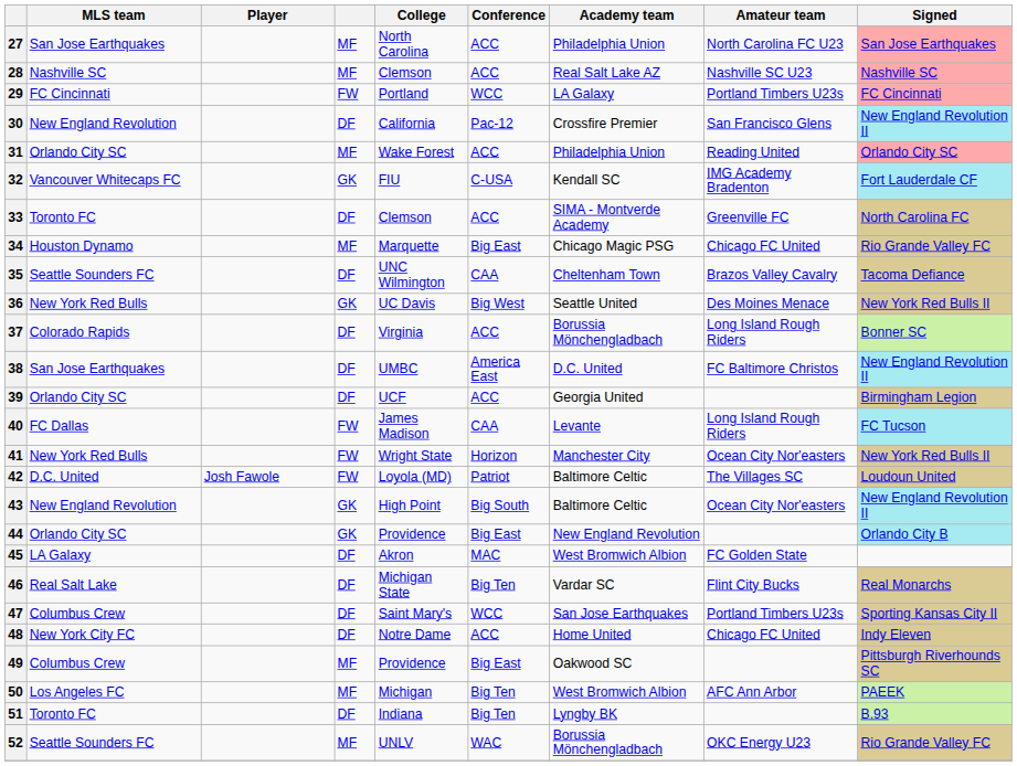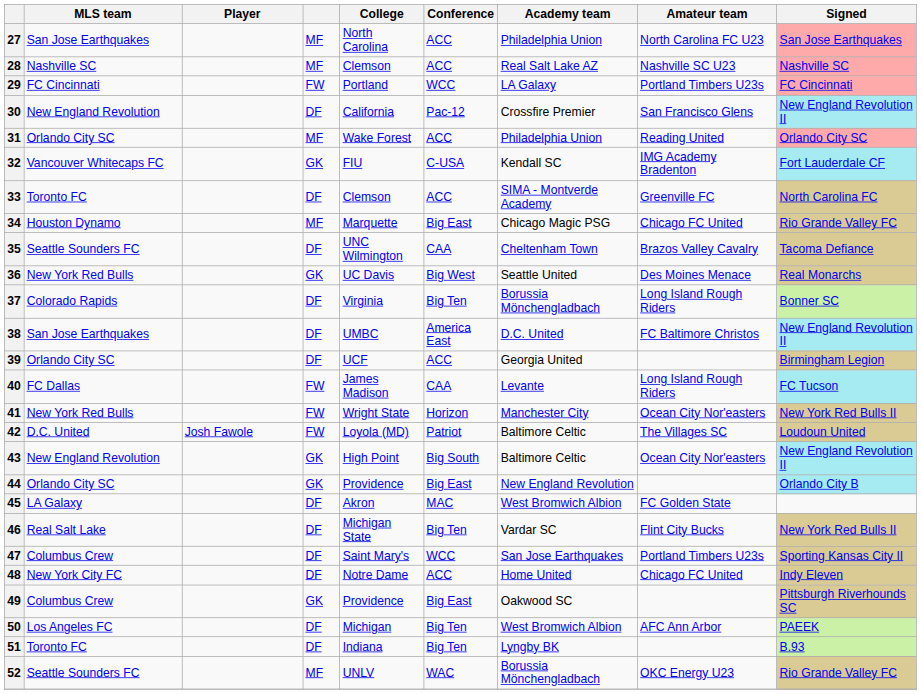 <table class="wikitable sortable" style="width:95%">
 <tr>
 <th width=2%></th>
 <th width=17%>MLS team</th>
 <th width=13%>Player</th>
 <th width=4%></th>
 <th width="9%">College</th>
 <th width=8%>Conference</th>
 <th width="15%">Academy team</th>
 <th width="15%">Amateur team</th>
 <th width=15%>Signed</th>
 </tr>
 <tr>
 <th>27</th>
 <td><a href='#'>San Jose Earthquakes</a> </td>
 <td> </td>
 <td><a href='#'>MF</a></td>
 <td><a href='#'>North Carolina</a></td>
 <td><a href='#'>ACC</a></td>
 <td><a href='#'>Philadelphia Union</a></td>
 <td><a href='#'>North Carolina FC U23</a></td>
 <td style="background:#FEAAAA;"> <a href='#'>San Jose Earthquakes</a></td>
 </tr>
 <tr>
 <th>28</th>
 <td><a href='#'>Nashville SC</a></td>
 <td> </td>
 <td><a href='#'>MF</a></td>
 <td><a href='#'>Clemson</a></td>
 <td><a href='#'>ACC</a></td>
 <td><a href='#'>Real Salt Lake AZ</a></td>
 <td><a href='#'>Nashville SC U23</a></td>
 <td style="background:#FEAAAA;"> <a href='#'>Nashville SC</a></td>
 </tr>
 <tr>
 <th>29</th>
 <td><a href='#'>FC Cincinnati</a></td>
 <td> </td>
 <td><a href='#'>FW</a></td>
 <td><a href='#'>Portland</a></td>
 <td><a href='#'>WCC</a></td>
 <td><a href='#'>LA Galaxy</a></td>
 <td><a href='#'>Portland Timbers U23s</a></td>
 <td style="background:#FEAAAA;"> <a href='#'>FC Cincinnati</a></td>
 </tr>
 <tr>
 <th>30</th>
 <td><a href='#'>New England Revolution</a> </td>
 <td> </td>
 <td><a href='#'>DF</a></td>
 <td><a href='#'>California</a></td>
 <td><a href='#'>Pac-12</a></td>
 <td>Crossfire Premier</td>
 <td><a href='#'>San Francisco Glens</a></td>
 <td style="background:#A6EBF1;"> <a href='#'>New England Revolution II</a></td>
 </tr>
 <tr>
 <th>31</th>
 <td><a href='#'>Orlando City SC</a></td>
 <td> </td>
 <td><a href='#'>MF</a></td>
 <td><a href='#'>Wake Forest</a></td>
 <td><a href='#'>ACC</a></td>
 <td><a href='#'>Philadelphia Union</a></td>
 <td><a href='#'>Reading United</a></td>
 <td style="background:#FEAAAA;"> <a href='#'>Orlando City SC</a></td>
 </tr>
 <tr>
 <th>32</th>
 <td><a href='#'>Vancouver Whitecaps FC</a> </td>
 <td> </td>
 <td><a href='#'>GK</a></td>
 <td><a href='#'>FIU</a></td>
 <td><a href='#'>C-USA</a></td>
 <td>Kendall SC</td>
 <td><a href='#'>IMG Academy Bradenton</a></td>
 <td style="background:#A6EBF1;"> <a href='#'>Fort Lauderdale CF</a></td>
 </tr>
 <tr>
 <th>33</th>
 <td><a href='#'>Toronto FC</a> </td>
 <td> </td>
 <td><a href='#'>DF</a></td>
 <td><a href='#'>Clemson</a></td>
 <td><a href='#'>ACC</a></td>
 <td><a href='#'>SIMA - Montverde Academy</a></td>
 <td><a href='#'>Greenville FC</a></td>
 <td style="background:#DACB95;"> <a href='#'>North Carolina FC</a></td>
 </tr>
 <tr>
 <th>34</th>
 <td><a href='#'>Houston Dynamo</a></td>
 <td> </td>
 <td><a href='#'>MF</a></td>
 <td><a href='#'>Marquette</a></td>
 <td><a href='#'>Big East</a></td>
 <td>Chicago Magic PSG</td>
 <td><a href='#'>Chicago FC United</a></td>
 <td style="background:#DACB95;"> <a href='#'>Rio Grande Valley FC</a></td>
 </tr>
 <tr>
 <th>35</th>
 <td><a href='#'>Seattle Sounders FC</a> </td>
 <td> </td>
 <td><a href='#'>DF</a></td>
 <td><a href='#'>UNC Wilmington</a></td>
 <td><a href='#'>CAA</a></td>
 <td><a href='#'>Cheltenham Town</a></td>
 <td><a href='#'>Brazos Valley Cavalry</a></td>
 <td style="background:#DACB95;"> <a href='#'>Tacoma Defiance</a></td>
 </tr>
 <tr>
 <th>36</th>
 <td><a href='#'>New York Red Bulls</a> </td>
 <td> </td>
 <td><a href='#'>GK</a></td>
 <td><a href='#'>UC Davis</a></td>
 <td><a href='#'>Big West</a></td>
 <td>Seattle United</td>
 <td><a href='#'>Des Moines Menace</a></td>
-<td style="background:#DACB95;"> <a href='#'>New York Red Bulls II</a></td>
+<td style="background:#DACB95;"> <a href='#'>Real Monarchs</a></td>
 </tr>
 <tr>
 <th>37</th>
 <td><a href='#'>Colorado Rapids</a> </td>
 <td> </td>
 <td><a href='#'>DF</a></td>
 <td><a href='#'>Virginia</a></td>
-<td><a href='#'>ACC</a></td>
+<td><a href='#'>Big Ten</a></td>
 <td><a href='#'>Borussia Mönchengladbach</a></td>
 <td><a href='#'>Long Island Rough Riders</a></td>
 <td style="background:#CBF1A6;"> <a href='#'>Bonner SC</a></td>
 </tr>
 <tr>
 <th>38</th>
 <td><a href='#'>San Jose Earthquakes</a></td>
 <td> </td>
 <td><a href='#'>DF</a></td>
 <td><a href='#'>UMBC</a></td>
 <td><a href='#'>America East</a></td>
 <td><a href='#'>D.C. United</a></td>
 <td><a href='#'>FC Baltimore Christos</a></td>
 <td style="background:#A6EBF1;"> <a href='#'>New England Revolution II</a></td>
 </tr>
 <tr>
 <th>39</th>
 <td><a href='#'>Orlando City SC</a> </td>
 <td> </td>
 <td><a href='#'>DF</a></td>
 <td><a href='#'>UCF</a></td>
 <td><a href='#'>ACC</a></td>
 <td>Georgia United</td>
 <td></td>
 <td style="background:#DACB95;"> <a href='#'>Birmingham Legion</a></td>
 </tr>
 <tr>
 <th>40</th>
 <td><a href='#'>FC Dallas</a></td>
 <td> </td>
 <td><a href='#'>FW</a></td>
 <td><a href='#'>James Madison</a></td>
 <td><a href='#'>CAA</a></td>
 <td><a href='#'>Levante</a></td>
 <td><a href='#'>Long Island Rough Riders</a></td>
 <td style="background:#A6EBF1;"> <a href='#'>FC Tucson</a></td>
 </tr>
 <tr>
 <th>41</th>
 <td><a href='#'>New York Red Bulls</a></td>
 <td> </td>
 <td><a href='#'>FW</a></td>
 <td><a href='#'>Wright State</a></td>
 <td><a href='#'>Horizon</a></td>
 <td><a href='#'>Manchester City</a></td>
 <td><a href='#'>Ocean City Nor'easters</a></td>
 <td style="background:#DACB95;"> <a href='#'>New York Red Bulls II</a></td>
 </tr>
 <tr>
 <th>42</th>
 <td><a href='#'>D.C. United</a> </td>
 <td> <a href='#'>Josh Fawole</a></td>
 <td><a href='#'>FW</a></td>
 <td><a href='#'>Loyola (MD)</a></td>
 <td><a href='#'>Patriot</a></td>
 <td>Baltimore Celtic</td>
 <td><a href='#'>The Villages SC</a></td>
 <td style="background:#DACB95;"> <a href='#'>Loudoun United</a></td>
 </tr>
 <tr>
 <th>43</th>
 <td><a href='#'>New England Revolution</a> </td>
 <td> </td>
 <td><a href='#'>GK</a></td>
 <td><a href='#'>High Point</a></td>
 <td><a href='#'>Big South</a></td>
 <td>Baltimore Celtic</td>
 <td><a href='#'>Ocean City Nor'easters</a></td>
 <td style="background:#A6EBF1;"> <a href='#'>New England Revolution II</a></td>
 </tr>
 <tr>
 <th>44</th>
 <td><a href='#'>Orlando City SC</a> </td>
 <td> </td>
 <td><a href='#'>GK</a></td>
 <td><a href='#'>Providence</a></td>
 <td><a href='#'>Big East</a></td>
 <td><a href='#'>New England Revolution</a></td>
 <td></td>
 <td style="background:#A6EBF1;"> <a href='#'>Orlando City B</a></td>
 </tr>
 <tr>
 <th>45</th>
 <td><a href='#'>LA Galaxy</a></td>
 <td> </td>
 <td><a href='#'>DF</a></td>
 <td><a href='#'>Akron</a></td>
 <td><a href='#'>MAC</a></td>
 <td><a href='#'>West Bromwich Albion</a></td>
 <td><a href='#'>FC Golden State</a></td>
 <td></td>
 </tr>
 <tr>
 <th>46</th>
 <td><a href='#'>Real Salt Lake</a></td>
 <td> </td>
 <td><a href='#'>DF</a></td>
 <td><a href='#'>Michigan State</a></td>
 <td><a href='#'>Big Ten</a></td>
 <td>Vardar SC</td>
 <td><a href='#'>Flint City Bucks</a></td>
-<td style="background:#DACB95;"> <a href='#'>Real Monarchs</a></td>
+<td style="background:#DACB95;"> <a href='#'>New York Red Bulls II</a></td>
 </tr>
 <tr>
 <th>47</th>
 <td><a href='#'>Columbus Crew</a> </td>
 <td> </td>
 <td><a href='#'>DF</a></td>
 <td><a href='#'>Saint Mary's</a></td>
 <td><a href='#'>WCC</a></td>
 <td><a href='#'>San Jose Earthquakes</a></td>
 <td><a href='#'>Portland Timbers U23s</a></td>
 <td style="background:#DACB95;"> <a href='#'>Sporting Kansas City II</a></td>
 </tr>
 <tr>
 <th>48</th>
 <td><a href='#'>New York City FC</a></td>
 <td> </td>
 <td><a href='#'>DF</a></td>
 <td><a href='#'>Notre Dame</a></td>
 <td><a href='#'>ACC</a></td>
 <td><a href='#'>Home United</a></td>
 <td><a href='#'>Chicago FC United</a></td>
 <td style="background:#DACB95;"> <a href='#'>Indy Eleven</a></td>
 </tr>
 <tr>
 <th>49</th>
 <td><a href='#'>Columbus Crew</a> </td>
 <td> </td>
-<td><a href='#'>MF</a></td>
+<td><a href='#'>GK</a></td>
 <td><a href='#'>Providence</a></td>
 <td><a href='#'>Big East</a></td>
 <td>Oakwood SC</td>
 <td></td>
 <td style="background:#DACB95;"> <a href='#'>Pittsburgh Riverhounds SC</a></td>
 </tr>
 <tr>
 <th>50</th>
 <td><a href='#'>Los Angeles FC</a></td>
 <td> </td>
-<td><a href='#'>MF</a></td>
+<td><a href='#'>DF</a></td>
 <td><a href='#'>Michigan</a></td>
 <td><a href='#'>Big Ten</a></td>
 <td><a href='#'>West Bromwich Albion</a></td>
 <td><a href='#'>AFC Ann Arbor</a></td>
 <td style="background:#CBF1A6;"> <a href='#'>PAEEK</a></td>
 </tr>
 <tr>
 <th>51</th>
 <td><a href='#'>Toronto FC</a></td>
 <td> </td>
 <td><a href='#'>DF</a></td>
 <td><a href='#'>Indiana</a></td>
 <td><a href='#'>Big Ten</a></td>
 <td><a href='#'>Lyngby BK</a></td>
 <td></td>
 <td style="background:#CBF1A6;"> <a href='#'>B.93</a></td>
 </tr>
 <tr>
 <th>52</th>
 <td><a href='#'>Seattle Sounders FC</a></td>
 <td> </td>
 <td><a href='#'>MF</a></td>
 <td><a href='#'>UNLV</a></td>
 <td><a href='#'>WAC</a></td>
 <td><a href='#'>Borussia Mönchengladbach</a></td>
 <td><a href='#'>OKC Energy U23</a></td>
 <td style="background:#DACB95;"> <a href='#'>Rio Grande Valley FC</a></td>
 </tr>
 <tr>
 </tr>
 </table>
